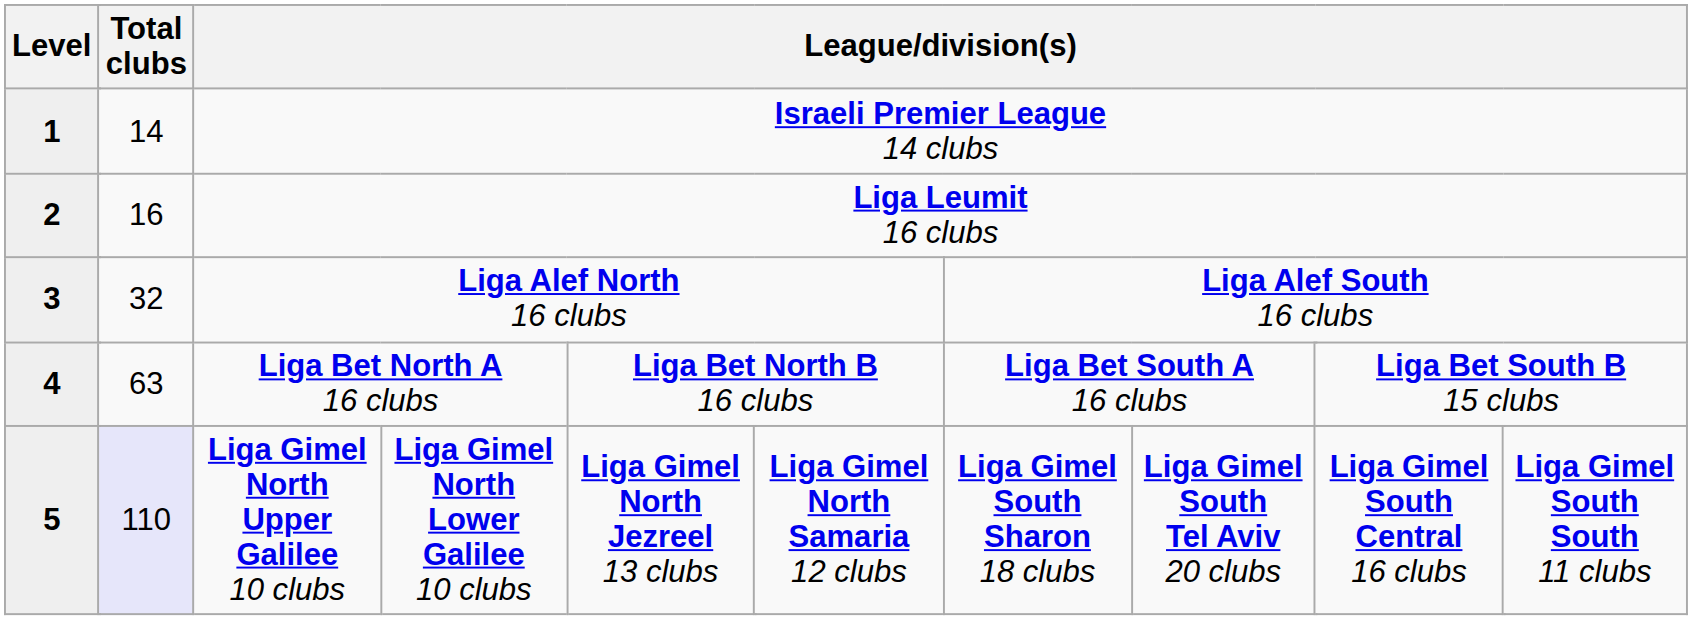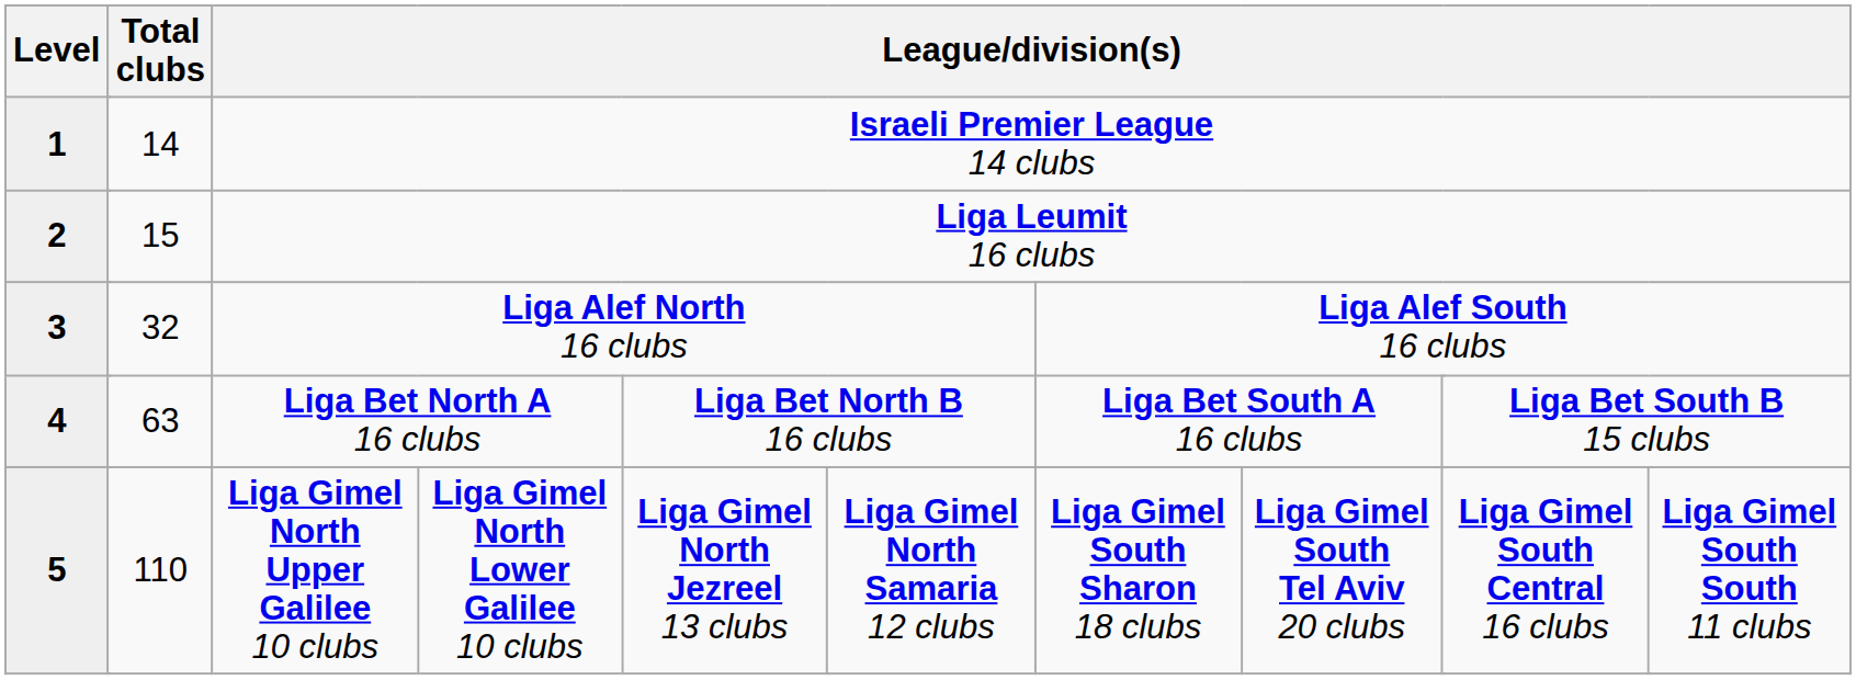 <table class="wikitable" style="text-align:center">
 <tr>
 <th colspan="2" width="4.6%">Level</th>
 <th>Total clubs</th>
 <th colspan="16" width="95.4%">League/division(s)</th>
 </tr>
 <tr>
 <td colspan="2" width="4.6%" style="background:#efefef"><strong>1</strong></td>
 <td>14</td>
 <td colspan="16" width="95.4%"><strong><a href='#'>Israeli Premier League</a></strong><br><em>14 clubs</em></td>
 </tr>
 <tr>
 <td colspan="2" width="4.6%" style="background:#efefef"><strong>2</strong></td>
-<td>16</td>
+<td>15</td>
 <td colspan="16" width="95.4%"><strong><a href='#'>Liga Leumit</a></strong><br><em>16 clubs</em></td>
 </tr>
 <tr>
 <td colspan="2" width="4.6%" style="background:#efefef"><strong>3</strong></td>
 <td>32</td>
 <td colspan="8" width="47.7%"><strong><a href='#'>Liga Alef North</a></strong><br><em>16 clubs</em></td>
 <td colspan="8" width="47.7%"><strong><a href='#'>Liga Alef South</a></strong><br><em>16 clubs</em></td>
 </tr>
 <tr>
 <td colspan="2" width="4.6%" style="background:#efefef"><strong>4</strong></td>
 <td>63</td>
 <td colspan="4" width="23.85%"><strong><a href='#'>Liga Bet North A</a></strong><br><em>16 clubs</em></td>
 <td colspan="4" width="23.85%"><strong><a href='#'>Liga Bet North B</a></strong><br><em>16 clubs</em></td>
 <td colspan="4" width="23.85%"><strong><a href='#'>Liga Bet South A</a></strong><br><em>16 clubs</em></td>
 <td colspan="4" width="23.85%"><strong><a href='#'>Liga Bet South B</a></strong><br><em>15 clubs</em></td>
 </tr>
 <tr>
 <td colspan="2" width="4.6%" style="background:#efefef"><strong>5</strong></td>
-<td style="background: lavender;">110</td>
+<td>110</td>
 <td colspan="2" width="11.925%"><strong><a href='#'>Liga Gimel North<br>Upper Galilee</a></strong><br><em>10 clubs</em></td>
 <td colspan="2" width="11.925%"><strong><a href='#'>Liga Gimel North<br>Lower Galilee</a></strong><br><em>10 clubs</em></td>
 <td colspan="2" width="11.925%"><strong><a href='#'>Liga Gimel North<br>Jezreel</a></strong><br><em>13 clubs</em></td>
 <td colspan="2" width="11.925%"><strong><a href='#'>Liga Gimel North<br>Samaria</a></strong><br><em>12 clubs</em></td>
 <td colspan="2" width="11.925%"><strong><a href='#'>Liga Gimel South<br>Sharon</a></strong><br><em>18 clubs</em></td>
 <td colspan="2" width="11.925%"><strong><a href='#'>Liga Gimel South<br>Tel Aviv</a></strong><br><em>20 clubs</em></td>
 <td colspan="2" width="11.925%"><strong><a href='#'>Liga Gimel South<br>Central</a></strong><br><em>16 clubs</em></td>
 <td colspan="2" width="11.925%"><strong><a href='#'>Liga Gimel South<br>South</a></strong><br><em>11 clubs</em></td>
 </tr>
 </table>
